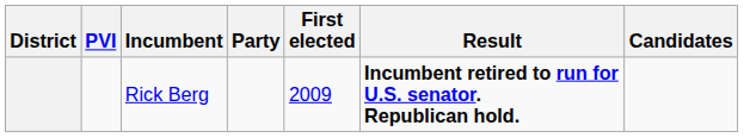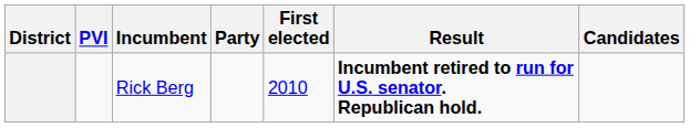 <table class=wikitable>
 <tr valign=bottom>
 <th>District</th>
 <th><a href='#'>PVI</a></th>
 <th>Incumbent</th>
 <th>Party</th>
 <th>First<br>elected</th>
 <th>Result</th>
 <th>Candidates</th>
 </tr>
 <tr>
 <th></th>
 <td></td>
 <td><a href='#'>Rick Berg</a></td>
 <td></td>
-<td><a href='#'>2009</a></td>
+<td><a href='#'>2010</a></td>
 <td><strong>Incumbent retired to <a href='#'>run for U.S. senator</a>.<br>Republican hold.</strong></td>
 <td nowrap></td>
 </tr>
 </table>
